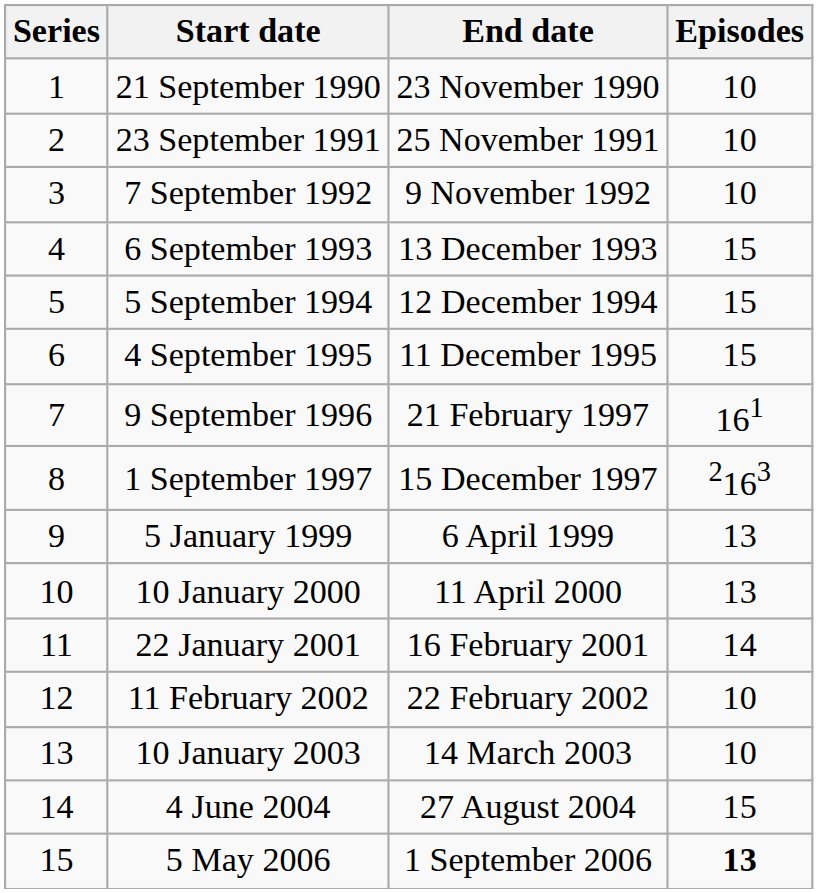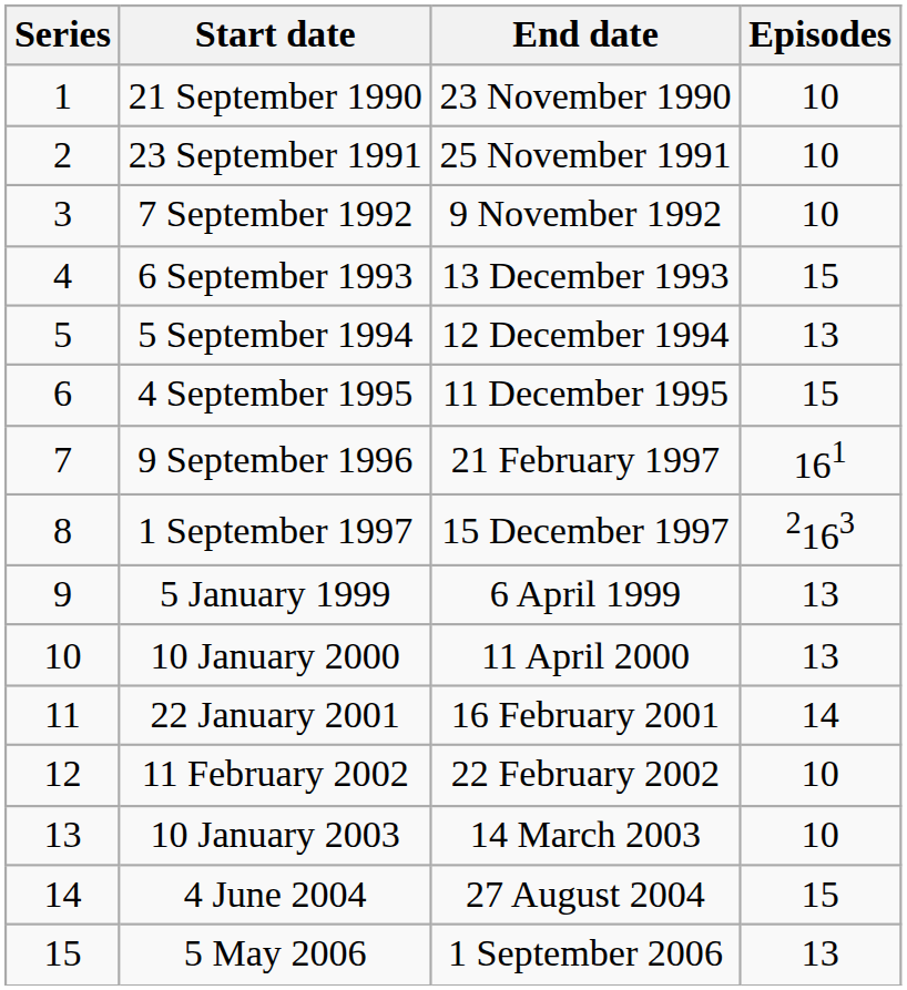 <table class="wikitable plainrowheaders" style="text-align:center">
 <tr>
 <th>Series</th>
 <th>Start date</th>
 <th>End date</th>
 <th>Episodes</th>
 </tr>
 <tr>
 <td>1</td>
 <td>21 September 1990</td>
 <td>23 November 1990</td>
 <td>10</td>
 </tr>
 <tr>
 <td>2</td>
 <td>23 September 1991</td>
 <td>25 November 1991</td>
 <td>10</td>
 </tr>
 <tr>
 <td>3</td>
 <td>7 September 1992</td>
 <td>9 November 1992</td>
 <td>10</td>
 </tr>
 <tr>
 <td>4</td>
 <td>6 September 1993</td>
 <td>13 December 1993</td>
 <td>15</td>
 </tr>
 <tr>
 <td>5</td>
 <td>5 September 1994</td>
 <td>12 December 1994</td>
-<td>15</td>
+<td>13</td>
 </tr>
 <tr>
 <td>6</td>
 <td>4 September 1995</td>
 <td>11 December 1995</td>
 <td>15</td>
 </tr>
 <tr>
 <td>7</td>
 <td>9 September 1996</td>
 <td>21 February 1997</td>
 <td>16<sup>1</sup></td>
 </tr>
 <tr>
 <td>8</td>
 <td>1 September 1997</td>
 <td>15 December 1997</td>
 <td><sup>2</sup>16<sup>3</sup></td>
 </tr>
 <tr>
 <td>9</td>
 <td>5 January 1999</td>
 <td>6 April 1999</td>
 <td>13</td>
 </tr>
 <tr>
 <td>10</td>
 <td>10 January 2000</td>
 <td>11 April 2000</td>
 <td>13</td>
 </tr>
 <tr>
 <td>11</td>
 <td>22 January 2001</td>
 <td>16 February 2001</td>
 <td>14</td>
 </tr>
 <tr>
 <td>12</td>
 <td>11 February 2002</td>
 <td>22 February 2002</td>
 <td>10</td>
 </tr>
 <tr>
 <td>13</td>
 <td>10 January 2003</td>
 <td>14 March 2003</td>
 <td>10</td>
 </tr>
 <tr>
 <td>14</td>
 <td>4 June 2004</td>
 <td>27 August 2004</td>
 <td>15</td>
 </tr>
 <tr>
 <td>15</td>
 <td>5 May 2006</td>
 <td>1 September 2006</td>
-<td><strong>13</strong></td>
+<td>13</td>
 </tr>
 </table>
